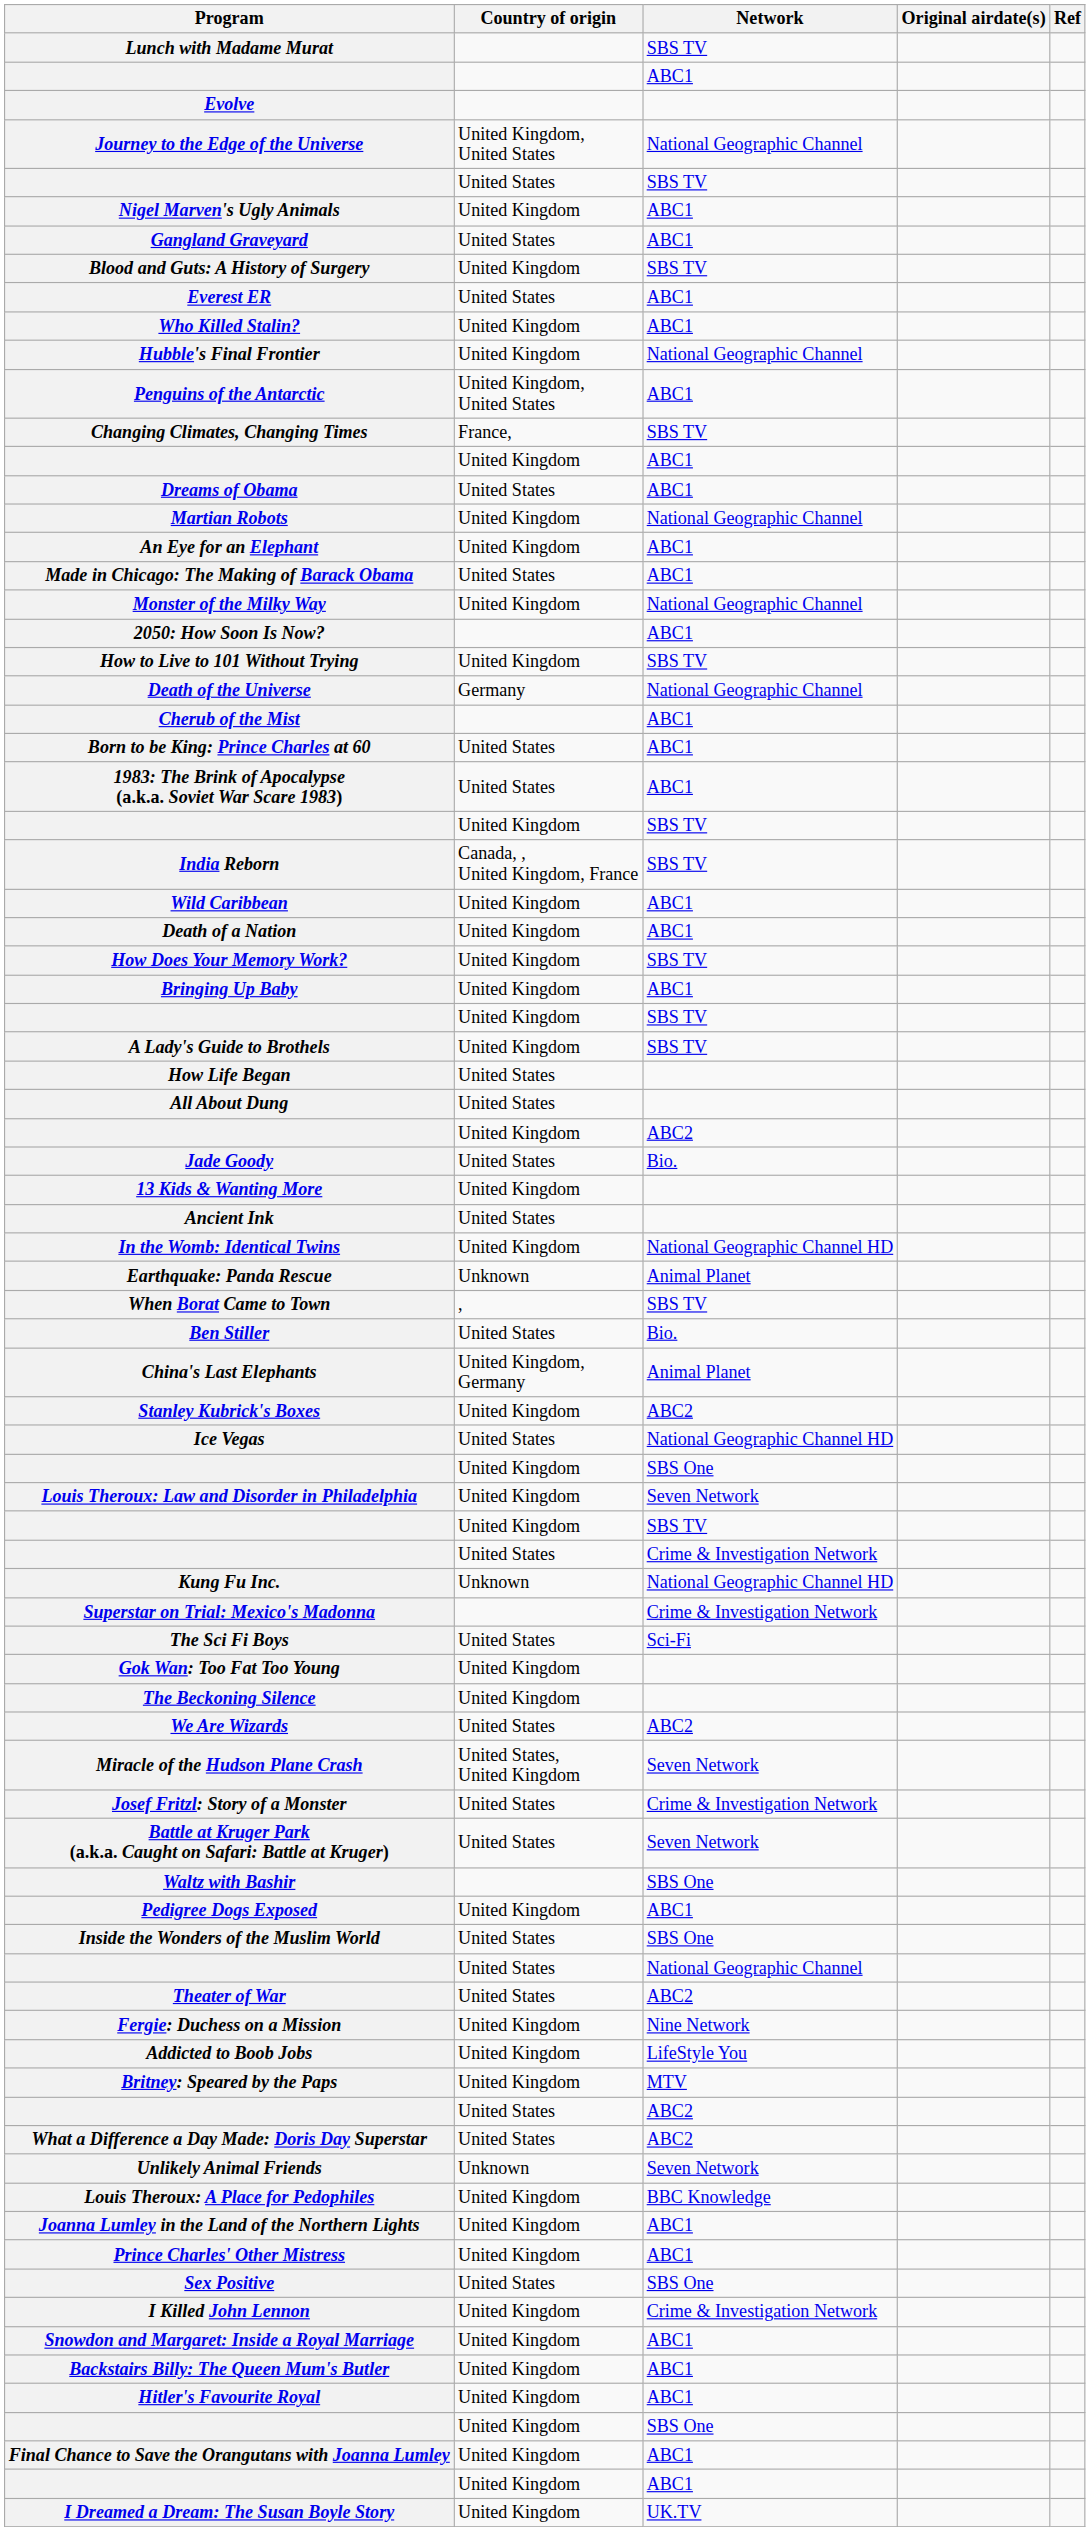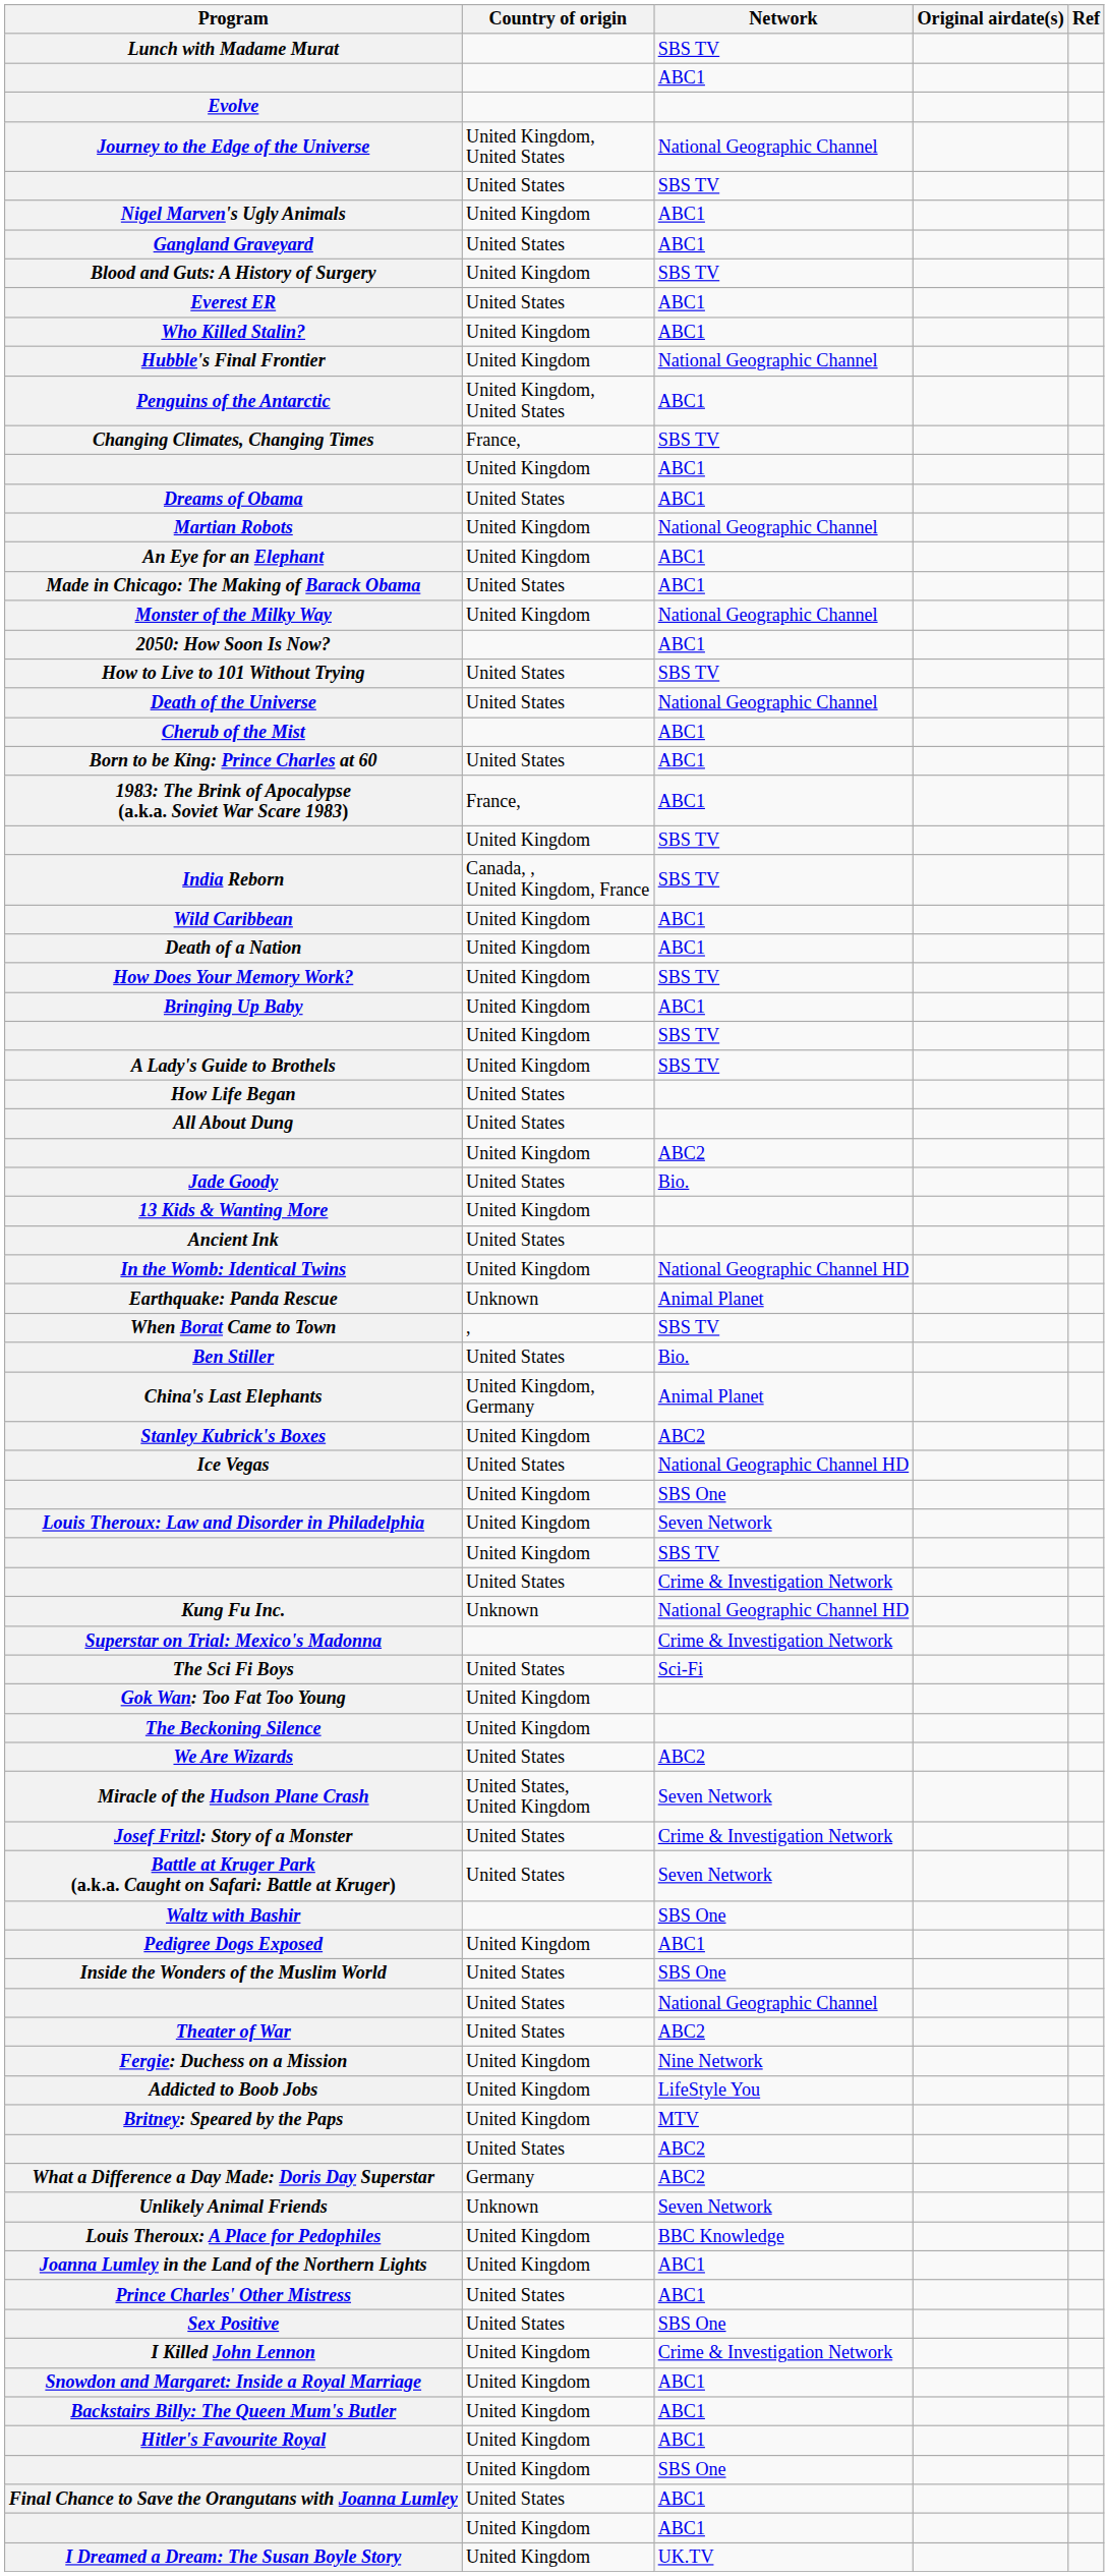 <table class="wikitable plainrowheaders sortable">
 <tr>
 <th scope="col">Program</th>
 <th scope="col">Country of origin</th>
 <th scope="col">Network</th>
 <th scope="col">Original airdate(s)</th>
 <th scope="col" class="unsortable">Ref</th>
 </tr>
 <tr>
 <th scope="row"><em>Lunch with Madame Murat</em></th>
 <td></td>
 <td><a href='#'>SBS TV</a></td>
 <td align=center></td>
 <td align=center></td>
 </tr>
 <tr>
 <th scope="row"></th>
 <td></td>
 <td><a href='#'>ABC1</a></td>
 <td align=center></td>
 <td align=center></td>
 </tr>
 <tr>
 <th scope="row"><em><a href='#'>Evolve</a></em></th>
 <td></td>
 <td></td>
 <td align=center></td>
 <td align=center></td>
 </tr>
 <tr>
 <th scope="row"><em><a href='#'>Journey to the Edge of the Universe</a></em></th>
 <td>United Kingdom,<br>United States</td>
 <td><a href='#'>National Geographic Channel</a></td>
 <td align=center></td>
 <td align=center></td>
 </tr>
 <tr>
 <th scope="row"></th>
 <td>United States</td>
 <td><a href='#'>SBS TV</a></td>
 <td align=center></td>
 <td align=center></td>
 </tr>
 <tr>
 <th scope="row"><em><a href='#'>Nigel Marven</a>'s Ugly Animals</em></th>
 <td>United Kingdom</td>
 <td><a href='#'>ABC1</a></td>
 <td align=center></td>
 <td align=center></td>
 </tr>
 <tr>
 <th scope="row"><em><a href='#'>Gangland Graveyard</a></em></th>
 <td>United States</td>
 <td><a href='#'>ABC1</a></td>
 <td align=center></td>
 <td align=center></td>
 </tr>
 <tr>
 <th scope="row"><em>Blood and Guts: A History of Surgery</em></th>
 <td>United Kingdom</td>
 <td><a href='#'>SBS TV</a></td>
 <td align=center></td>
 <td align=center></td>
 </tr>
 <tr>
 <th scope="row"><em><a href='#'>Everest ER</a></em></th>
 <td>United States</td>
 <td><a href='#'>ABC1</a></td>
 <td align=center></td>
 <td align=center></td>
 </tr>
 <tr>
 <th scope="row"><em><a href='#'>Who Killed Stalin?</a></em></th>
 <td>United Kingdom</td>
 <td><a href='#'>ABC1</a></td>
 <td align=center></td>
 <td align=center></td>
 </tr>
 <tr>
 <th scope="row"><em><a href='#'>Hubble</a>'s Final Frontier</em></th>
 <td>United Kingdom</td>
 <td><a href='#'>National Geographic Channel</a></td>
 <td align=center></td>
 <td align=center></td>
 </tr>
 <tr>
 <th scope="row"><em><a href='#'>Penguins of the Antarctic</a></em></th>
 <td>United Kingdom,<br>United States</td>
 <td><a href='#'>ABC1</a></td>
 <td align=center></td>
 <td align=center></td>
 </tr>
 <tr>
 <th scope="row"><em>Changing Climates, Changing Times</em></th>
 <td>France, </td>
 <td><a href='#'>SBS TV</a></td>
 <td align=center></td>
 <td align=center></td>
 </tr>
 <tr>
 <th scope="row"></th>
 <td>United Kingdom</td>
 <td><a href='#'>ABC1</a></td>
 <td align=center></td>
 <td align=center></td>
 </tr>
 <tr>
 <th scope="row"><em><a href='#'>Dreams of Obama</a></em></th>
 <td>United States</td>
 <td><a href='#'>ABC1</a></td>
 <td align=center></td>
 <td align=center></td>
 </tr>
 <tr>
 <th scope="row"><em><a href='#'>Martian Robots</a></em></th>
 <td>United Kingdom</td>
 <td><a href='#'>National Geographic Channel</a></td>
 <td align=center></td>
 <td align=center></td>
 </tr>
 <tr>
 <th scope="row"><em>An Eye for an <a href='#'>Elephant</a></em></th>
 <td>United Kingdom</td>
 <td><a href='#'>ABC1</a></td>
 <td align=center></td>
 <td align=center></td>
 </tr>
 <tr>
 <th scope="row"><em>Made in Chicago: The Making of <a href='#'>Barack Obama</a></em></th>
 <td>United States</td>
 <td><a href='#'>ABC1</a></td>
 <td align=center></td>
 <td align=center></td>
 </tr>
 <tr>
 <th scope="row"><em><a href='#'>Monster of the Milky Way</a></em></th>
 <td>United Kingdom</td>
 <td><a href='#'>National Geographic Channel</a></td>
 <td align=center></td>
 <td align=center></td>
 </tr>
 <tr>
 <th scope="row"><em>2050: How Soon Is Now?</em></th>
 <td></td>
 <td><a href='#'>ABC1</a></td>
 <td align=center></td>
 <td align=center></td>
 </tr>
 <tr>
 <th scope="row"><em>How to Live to 101 Without Trying</em></th>
-<td>United Kingdom</td>
+<td>United States</td>
 <td><a href='#'>SBS TV</a></td>
 <td align=center></td>
 <td align=center></td>
 </tr>
 <tr>
 <th scope="row"><em><a href='#'>Death of the Universe</a></em></th>
-<td>Germany</td>
+<td>United States</td>
 <td><a href='#'>National Geographic Channel</a></td>
 <td align=center></td>
 <td align=center></td>
 </tr>
 <tr>
 <th scope="row"><em><a href='#'>Cherub of the Mist</a></em></th>
 <td></td>
 <td><a href='#'>ABC1</a></td>
 <td align=center></td>
 <td align=center></td>
 </tr>
 <tr>
 <th scope="row"><em>Born to be King: <a href='#'>Prince Charles</a> at 60</em></th>
 <td>United States</td>
 <td><a href='#'>ABC1</a></td>
 <td align=center></td>
 <td align=center></td>
 </tr>
 <tr>
 <th scope="row"><em>1983: The Brink of Apocalypse</em><br>(a.k.a. <em>Soviet War Scare 1983</em>)</th>
-<td>United States</td>
+<td>France, </td>
 <td><a href='#'>ABC1</a></td>
 <td align=center></td>
 <td align=center></td>
 </tr>
 <tr>
 <th scope="row"></th>
 <td>United Kingdom</td>
 <td><a href='#'>SBS TV</a></td>
 <td align=center></td>
 <td align=center></td>
 </tr>
 <tr>
 <th scope="row"><em><a href='#'>India</a> Reborn</em></th>
 <td>Canada, ,<br>United Kingdom, France</td>
 <td><a href='#'>SBS TV</a></td>
 <td align=center></td>
 <td align=center></td>
 </tr>
 <tr>
 <th scope="row"><em><a href='#'>Wild Caribbean</a></em></th>
 <td>United Kingdom</td>
 <td><a href='#'>ABC1</a></td>
 <td align=center></td>
 <td align=center></td>
 </tr>
 <tr>
 <th scope="row"><em>Death of a Nation</em></th>
 <td>United Kingdom</td>
 <td><a href='#'>ABC1</a></td>
 <td align=center></td>
 <td align=center></td>
 </tr>
 <tr>
 <th scope="row"><em><a href='#'>How Does Your Memory Work?</a></em></th>
 <td>United Kingdom</td>
 <td><a href='#'>SBS TV</a></td>
 <td align=center></td>
 <td align=center></td>
 </tr>
 <tr>
 <th scope="row"><em><a href='#'>Bringing Up Baby</a></em></th>
 <td>United Kingdom</td>
 <td><a href='#'>ABC1</a></td>
 <td align=center></td>
 <td align=center></td>
 </tr>
 <tr>
 <th scope="row"></th>
 <td>United Kingdom</td>
 <td><a href='#'>SBS TV</a></td>
 <td align=center></td>
 <td align=center></td>
 </tr>
 <tr>
 <th scope="row"><em>A Lady's Guide to Brothels</em></th>
 <td>United Kingdom</td>
 <td><a href='#'>SBS TV</a></td>
 <td align=center></td>
 <td align=center></td>
 </tr>
 <tr>
 <th scope="row"><em>How Life Began</em></th>
 <td>United States</td>
 <td></td>
 <td align=center></td>
 <td align=center></td>
 </tr>
 <tr>
 <th scope="row"><em>All About Dung</em></th>
 <td>United States</td>
 <td></td>
 <td align=center></td>
 <td align=center></td>
 </tr>
 <tr>
 <th scope="row"></th>
 <td>United Kingdom</td>
 <td><a href='#'>ABC2</a></td>
 <td align=center></td>
 <td align=center></td>
 </tr>
 <tr>
 <th scope="row"><em><a href='#'>Jade Goody</a></em></th>
 <td>United States</td>
 <td><a href='#'>Bio.</a></td>
 <td align=center></td>
 <td align=center></td>
 </tr>
 <tr>
 <th scope="row"><em><a href='#'>13 Kids & Wanting More</a></em></th>
 <td>United Kingdom</td>
 <td></td>
 <td align=center></td>
 <td align=center></td>
 </tr>
 <tr>
 <th scope="row"><em>Ancient Ink</em></th>
 <td>United States</td>
 <td></td>
 <td align=center></td>
 <td align=center></td>
 </tr>
 <tr>
 <th scope="row"><em><a href='#'>In the Womb: Identical Twins</a></em></th>
 <td>United Kingdom</td>
 <td><a href='#'>National Geographic Channel HD</a></td>
 <td align=center></td>
 <td align=center></td>
 </tr>
 <tr>
 <th scope="row"><em>Earthquake: Panda Rescue</em></th>
 <td>Unknown</td>
 <td><a href='#'>Animal Planet</a></td>
 <td align=center></td>
 <td align=center></td>
 </tr>
 <tr>
 <th scope="row"><em>When <a href='#'>Borat</a> Came to Town</em></th>
 <td>,<br></td>
 <td><a href='#'>SBS TV</a></td>
 <td align=center></td>
 <td align=center></td>
 </tr>
 <tr>
 <th scope="row"><em><a href='#'>Ben Stiller</a></em></th>
 <td>United States</td>
 <td><a href='#'>Bio.</a></td>
 <td align=center></td>
 <td align=center></td>
 </tr>
 <tr>
 <th scope="row"><em>China's Last Elephants</em></th>
 <td>United Kingdom,<br>Germany</td>
 <td><a href='#'>Animal Planet</a></td>
 <td align=center></td>
 <td align=center></td>
 </tr>
 <tr>
 <th scope="row"><em><a href='#'>Stanley Kubrick's Boxes</a></em></th>
 <td>United Kingdom</td>
 <td><a href='#'>ABC2</a></td>
 <td align=center></td>
 <td align=center></td>
 </tr>
 <tr>
 <th scope="row"><em>Ice Vegas</em></th>
 <td>United States</td>
 <td><a href='#'>National Geographic Channel HD</a></td>
 <td align=center></td>
 <td align=center></td>
 </tr>
 <tr>
 <th scope="row"></th>
 <td>United Kingdom</td>
 <td><a href='#'>SBS One</a></td>
 <td align=center></td>
 <td align=center></td>
 </tr>
 <tr>
 <th scope="row"><em><a href='#'>Louis Theroux: Law and Disorder in Philadelphia</a></em></th>
 <td>United Kingdom</td>
 <td><a href='#'>Seven Network</a></td>
 <td align=center></td>
 <td align=center></td>
 </tr>
 <tr>
 <th scope="row"></th>
 <td>United Kingdom</td>
 <td><a href='#'>SBS TV</a></td>
 <td align=center></td>
 <td align=center></td>
 </tr>
 <tr>
 <th scope="row"></th>
 <td>United States</td>
 <td><a href='#'>Crime & Investigation Network</a></td>
 <td align=center></td>
 <td align=center></td>
 </tr>
 <tr>
 <th scope="row"><em>Kung Fu Inc.</em></th>
 <td>Unknown</td>
 <td><a href='#'>National Geographic Channel HD</a></td>
 <td align=center></td>
 <td align=center></td>
 </tr>
 <tr>
 <th scope="row"><em><a href='#'>Superstar on Trial: Mexico's Madonna</a></em></th>
 <td></td>
 <td><a href='#'>Crime & Investigation Network</a></td>
 <td align=center></td>
 <td align=center></td>
 </tr>
 <tr>
 <th scope="row"><em>The Sci Fi Boys</em></th>
 <td>United States</td>
 <td><a href='#'>Sci-Fi</a></td>
 <td align=center></td>
 <td align=center></td>
 </tr>
 <tr>
 <th scope="row"><em><a href='#'>Gok Wan</a>: Too Fat Too Young</em></th>
 <td>United Kingdom</td>
 <td></td>
 <td align=center></td>
 <td align=center></td>
 </tr>
 <tr>
 <th scope="row"><em><a href='#'>The Beckoning Silence</a></em></th>
 <td>United Kingdom</td>
 <td></td>
 <td align=center></td>
 <td align=center></td>
 </tr>
 <tr>
 <th scope="row"><em><a href='#'>We Are Wizards</a></em></th>
 <td>United States</td>
 <td><a href='#'>ABC2</a></td>
 <td align=center></td>
 <td align=center></td>
 </tr>
 <tr>
 <th scope="row"><em>Miracle of the <a href='#'>Hudson Plane Crash</a></em></th>
 <td>United States,<br>United Kingdom</td>
 <td><a href='#'>Seven Network</a></td>
 <td align=center></td>
 <td align=center></td>
 </tr>
 <tr>
 <th scope="row"><em><a href='#'>Josef Fritzl</a>: Story of a Monster</em></th>
 <td>United States</td>
 <td><a href='#'>Crime & Investigation Network</a></td>
 <td align=center></td>
 <td align=center></td>
 </tr>
 <tr>
 <th scope="row"><em><a href='#'>Battle at Kruger Park</a></em><br>(a.k.a. <em>Caught on Safari: Battle at Kruger</em>)</th>
 <td>United States</td>
 <td><a href='#'>Seven Network</a></td>
 <td align=center></td>
 <td align=center></td>
 </tr>
 <tr>
 <th scope="row"><em><a href='#'>Waltz with Bashir</a></em></th>
 <td></td>
 <td><a href='#'>SBS One</a></td>
 <td align=center></td>
 <td align=center></td>
 </tr>
 <tr>
 <th scope="row"><em><a href='#'>Pedigree Dogs Exposed</a></em></th>
 <td>United Kingdom</td>
 <td><a href='#'>ABC1</a></td>
 <td align=center></td>
 <td align=center></td>
 </tr>
 <tr>
 <th scope="row"><em>Inside the Wonders of the Muslim World</em></th>
 <td>United States</td>
 <td><a href='#'>SBS One</a></td>
 <td align=center></td>
 <td align=center></td>
 </tr>
 <tr>
 <th scope="row"></th>
 <td>United States</td>
 <td><a href='#'>National Geographic Channel</a></td>
 <td align=center></td>
 <td align=center></td>
 </tr>
 <tr>
 <th scope="row"><em><a href='#'>Theater of War</a></em></th>
 <td>United States</td>
 <td><a href='#'>ABC2</a></td>
 <td align=center></td>
 <td align=center></td>
 </tr>
 <tr>
 <th scope="row"><em><a href='#'>Fergie</a>: Duchess on a Mission</em></th>
 <td>United Kingdom</td>
 <td><a href='#'>Nine Network</a></td>
 <td align=center></td>
 <td align=center></td>
 </tr>
 <tr>
 <th scope="row"><em>Addicted to Boob Jobs</em></th>
 <td>United Kingdom</td>
 <td><a href='#'>LifeStyle You</a></td>
 <td align=center></td>
 <td align=center></td>
 </tr>
 <tr>
 <th scope="row"><em><a href='#'>Britney</a>: Speared by the Paps</em></th>
 <td>United Kingdom</td>
 <td><a href='#'>MTV</a></td>
 <td align=center></td>
 <td align=center></td>
 </tr>
 <tr>
 <th scope="row"></th>
 <td>United States</td>
 <td><a href='#'>ABC2</a></td>
 <td align=center></td>
 <td align=center></td>
 </tr>
 <tr>
 <th scope="row"><em>What a Difference a Day Made: <a href='#'>Doris Day</a> Superstar</em></th>
-<td>United States</td>
+<td>Germany</td>
 <td><a href='#'>ABC2</a></td>
 <td align=center></td>
 <td align=center></td>
 </tr>
 <tr>
 <th scope="row"><em>Unlikely Animal Friends</em></th>
 <td>Unknown</td>
 <td><a href='#'>Seven Network</a></td>
 <td align=center></td>
 <td align=center></td>
 </tr>
 <tr>
 <th scope="row"><em>Louis Theroux: <a href='#'>A Place for Pedophiles</a></em></th>
 <td>United Kingdom</td>
 <td><a href='#'>BBC Knowledge</a></td>
 <td align=center></td>
 <td align=center></td>
 </tr>
 <tr>
 <th scope="row"><em><a href='#'>Joanna Lumley</a> in the Land of the Northern Lights</em></th>
 <td>United Kingdom</td>
 <td><a href='#'>ABC1</a></td>
 <td align=center></td>
 <td align=center></td>
 </tr>
 <tr>
 <th scope="row"><em><a href='#'>Prince Charles' Other Mistress</a></em></th>
-<td>United Kingdom</td>
+<td>United States</td>
 <td><a href='#'>ABC1</a></td>
 <td align=center></td>
 <td align=center></td>
 </tr>
 <tr>
 <th scope="row"><em><a href='#'>Sex Positive</a></em></th>
 <td>United States</td>
 <td><a href='#'>SBS One</a></td>
 <td align=center></td>
 <td align=center></td>
 </tr>
 <tr>
 <th scope="row"><em>I Killed <a href='#'>John Lennon</a></em></th>
 <td>United Kingdom</td>
 <td><a href='#'>Crime & Investigation Network</a></td>
 <td align=center></td>
 <td align=center></td>
 </tr>
 <tr>
 <th scope="row"><em><a href='#'>Snowdon and Margaret: Inside a Royal Marriage</a></em></th>
 <td>United Kingdom</td>
 <td><a href='#'>ABC1</a></td>
 <td align=center></td>
 <td align=center></td>
 </tr>
 <tr>
 <th scope="row"><em><a href='#'>Backstairs Billy: The Queen Mum's Butler</a></em></th>
 <td>United Kingdom</td>
 <td><a href='#'>ABC1</a></td>
 <td align=center></td>
 <td align=center></td>
 </tr>
 <tr>
 <th scope="row"><em><a href='#'>Hitler's Favourite Royal</a></em></th>
 <td>United Kingdom</td>
 <td><a href='#'>ABC1</a></td>
 <td align=center></td>
 <td align=center></td>
 </tr>
 <tr>
 <th scope="row"></th>
 <td>United Kingdom</td>
 <td><a href='#'>SBS One</a></td>
 <td align=center></td>
 <td align=center></td>
 </tr>
 <tr>
 <th scope="row"><em>Final Chance to Save the Orangutans with <a href='#'>Joanna Lumley</a></em></th>
-<td>United Kingdom</td>
+<td>United States</td>
 <td><a href='#'>ABC1</a></td>
 <td align=center></td>
 <td align=center></td>
 </tr>
 <tr>
 <th scope="row"></th>
 <td>United Kingdom</td>
 <td><a href='#'>ABC1</a></td>
 <td align=center></td>
 <td align=center></td>
 </tr>
 <tr>
 <th scope="row"><em><a href='#'>I Dreamed a Dream: The Susan Boyle Story</a></em></th>
 <td>United Kingdom</td>
 <td><a href='#'>UK.TV</a></td>
 <td align=center></td>
 <td align=center></td>
 </tr>
 </table>
